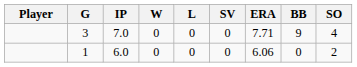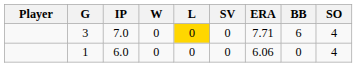 <table class="wikitable sortable">
 <tr>
 <th bgcolor="#DDDDFF" width="16%">Player</th>
 <th bgcolor="#DDDDFF" width="9%">G</th>
 <th bgcolor="#DDDDFF" width="9%">IP</th>
 <th bgcolor="#DDDDFF" width="9%">W</th>
 <th bgcolor="#DDDDFF" width="9%">L</th>
 <th bgcolor="#DDDDFF" width="9%">SV</th>
 <th bgcolor="#DDDDFF" width="9%">ERA</th>
 <th bgcolor="#DDDDFF" width="9%">BB</th>
 <th bgcolor="#DDDDFF" width="9%">SO</th>
 </tr>
 <tr align="center">
 <td></td>
 <td>3</td>
 <td>7.0</td>
 <td>0</td>
-<td>0</td>
+<td style="background: gold;">0</td>
 <td>0</td>
 <td>7.71</td>
-<td>9</td>
+<td>6</td>
 <td>4</td>
 </tr>
 <tr align="center">
 <td></td>
 <td>1</td>
 <td>6.0</td>
 <td>0</td>
 <td>0</td>
 <td>0</td>
 <td>6.06</td>
 <td>0</td>
-<td>2</td>
+<td>4</td>
 </tr>
 </table>
